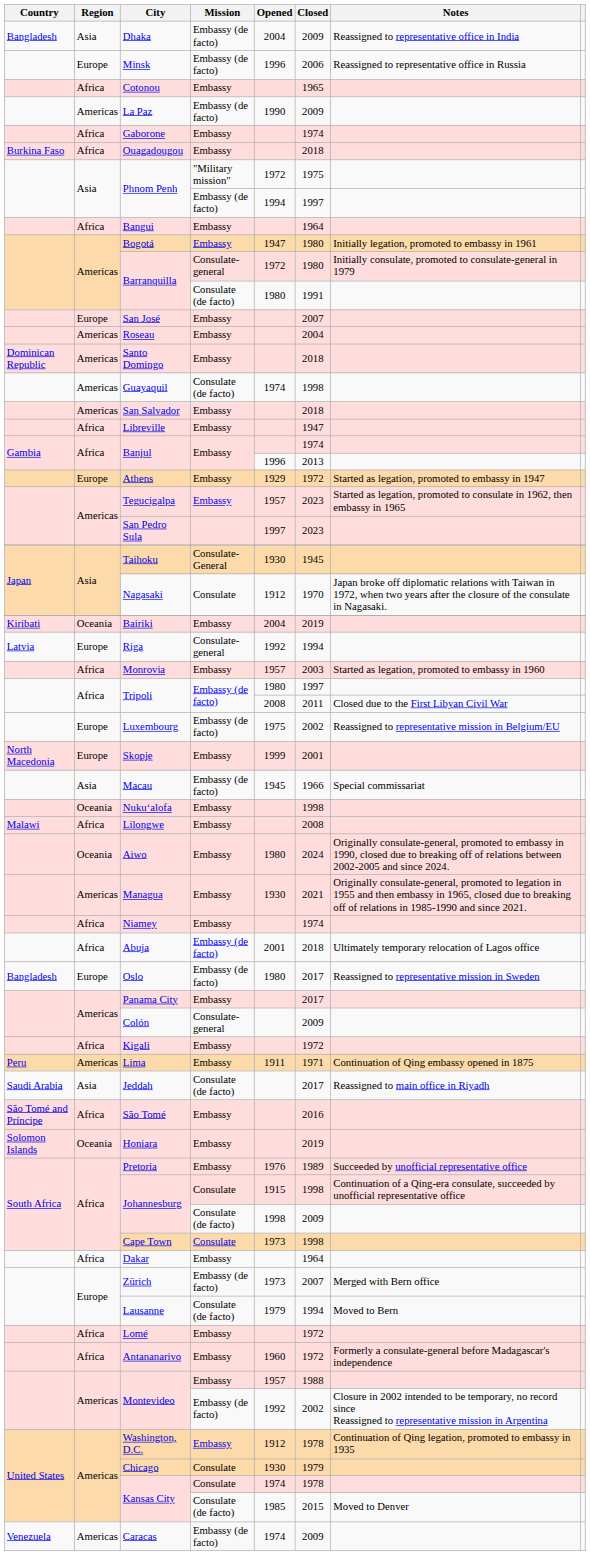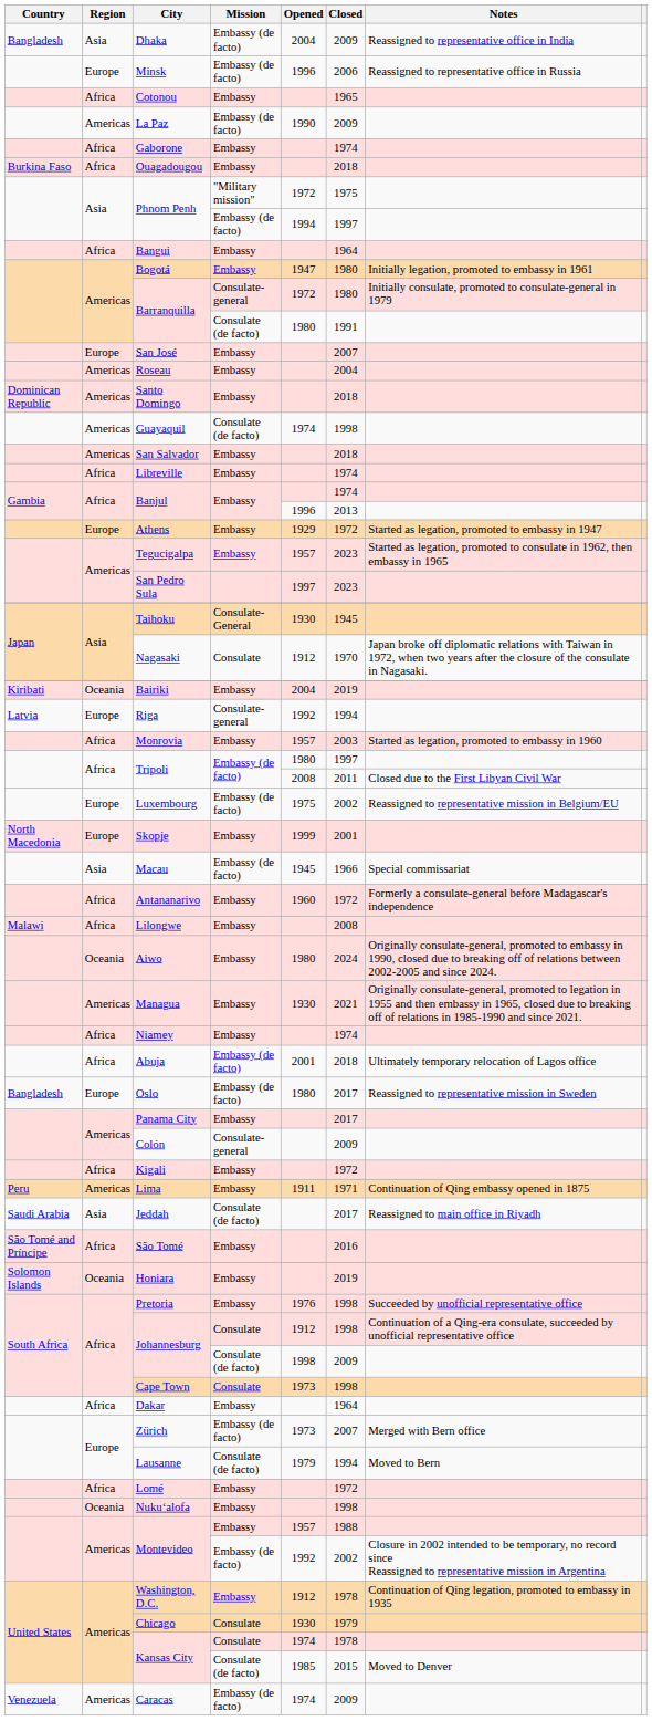 <table class="wikitable sortable">
 <tr>
 <th scope="col">Country</th>
 <th scope="col">Region</th>
 <th scope="col">City</th>
 <th scope="col">Mission</th>
 <th scope="col">Opened</th>
 <th scope="col">Closed</th>
 <th scope="col" class="unsortable">Notes</th>
 <th scope="col" class="unsortable"></th>
 </tr>
 <tr>
 <td> <a href='#'>Bangladesh</a></td>
 <td>Asia</td>
 <td><a href='#'>Dhaka</a></td>
 <td>Embassy (de facto)</td>
 <td style="text-align:center;">2004</td>
 <td style="text-align:center;">2009</td>
 <td>Reassigned to <a href='#'>representative office in India</a></td>
 <td style="text-align:center;"></td>
 </tr>
 <tr>
 <td></td>
 <td>Europe</td>
 <td><a href='#'>Minsk</a></td>
 <td>Embassy (de facto)</td>
 <td style="text-align:center;">1996</td>
 <td style="text-align:center;">2006</td>
 <td>Reassigned to representative office in Russia</td>
 <td style="text-align:center;"></td>
 </tr>
 <tr style="background:#FDD;">
 <td></td>
 <td>Africa</td>
 <td><a href='#'>Cotonou</a></td>
 <td>Embassy</td>
 <td style="text-align:center;"></td>
 <td style="text-align:center;">1965</td>
 <td></td>
 <td style="text-align:center;"></td>
 </tr>
 <tr>
 <td></td>
 <td>Americas</td>
 <td><a href='#'>La Paz</a></td>
 <td>Embassy (de facto)</td>
 <td style="text-align:center;">1990</td>
 <td style="text-align:center;">2009</td>
 <td></td>
 <td style="text-align:center;"></td>
 </tr>
 <tr style="background:#FDD;">
 <td></td>
 <td>Africa</td>
 <td><a href='#'>Gaborone</a></td>
 <td>Embassy</td>
 <td style="text-align:center;"></td>
 <td style="text-align:center;">1974</td>
 <td></td>
 <td style="text-align:center;"></td>
 </tr>
 <tr style="background:#FDD;">
 <td> <a href='#'>Burkina Faso</a></td>
 <td>Africa</td>
 <td><a href='#'>Ouagadougou</a></td>
 <td>Embassy</td>
 <td style="text-align:center;"></td>
 <td style="text-align:center;">2018</td>
 <td></td>
 <td style="text-align:center;"></td>
 </tr>
 <tr>
 <td rowspan="2"></td>
 <td rowspan="2">Asia</td>
 <td rowspan="2"><a href='#'>Phnom Penh</a></td>
 <td>"Military mission"</td>
 <td style="text-align:center;">1972</td>
 <td style="text-align:center;">1975</td>
 <td></td>
 <td style="text-align:center;"></td>
 </tr>
 <tr>
 <td>Embassy (de facto)</td>
 <td style="text-align:center;">1994</td>
 <td style="text-align:center;">1997</td>
 <td></td>
 <td style="text-align:center;"></td>
 </tr>
 <tr style="background:#FDD;">
 <td></td>
 <td>Africa</td>
 <td><a href='#'>Bangui</a></td>
 <td>Embassy</td>
 <td style="text-align:center;"></td>
 <td style="text-align:center;">1964</td>
 <td></td>
 <td style="text-align:center;"></td>
 </tr>
 <tr style="background:#FDDAAA;">
 <td rowspan="3"></td>
 <td rowspan="3">Americas</td>
 <td><a href='#'>Bogotá</a></td>
 <td><a href='#'>Embassy</a></td>
 <td style="text-align:center;">1947</td>
 <td style="text-align:center;">1980</td>
 <td>Initially legation, promoted to embassy in 1961</td>
 <td style="text-align:center;"></td>
 </tr>
 <tr style="background:#FDD;">
 <td rowspan="2"><a href='#'>Barranquilla</a></td>
 <td>Consulate-general</td>
 <td style="text-align:center;">1972</td>
 <td style="text-align:center;">1980</td>
 <td>Initially consulate, promoted to consulate-general in 1979</td>
 <td style="text-align:center;"></td>
 </tr>
 <tr>
 <td>Consulate (de facto)</td>
 <td style="text-align:center;">1980</td>
 <td style="text-align:center;">1991</td>
 <td></td>
 <td style="text-align:center;"></td>
 </tr>
 <tr style="background:#FDD;">
 <td></td>
 <td>Europe</td>
 <td><a href='#'>San José</a></td>
 <td>Embassy</td>
 <td style="text-align:center;"></td>
 <td style="text-align:center;">2007</td>
 <td></td>
 <td style="text-align:center;"></td>
 </tr>
 <tr style="background:#FDD;">
 <td></td>
 <td>Americas</td>
 <td><a href='#'>Roseau</a></td>
 <td>Embassy</td>
 <td style="text-align:center;"></td>
 <td style="text-align:center;">2004</td>
 <td></td>
 <td style="text-align:center;"></td>
 </tr>
 <tr style="background:#FDD;">
 <td> <a href='#'>Dominican Republic</a></td>
 <td>Americas</td>
 <td><a href='#'>Santo Domingo</a></td>
 <td>Embassy</td>
 <td style="text-align:center;"></td>
 <td style="text-align:center;">2018</td>
 <td></td>
 <td style="text-align:center;"></td>
 </tr>
 <tr>
 <td></td>
 <td>Americas</td>
 <td><a href='#'>Guayaquil</a></td>
 <td>Consulate (de facto)</td>
 <td style="text-align:center;">1974</td>
 <td style="text-align:center;">1998</td>
 <td></td>
 <td style="text-align:center;"></td>
 </tr>
 <tr style="background:#FDD;">
 <td></td>
 <td>Americas</td>
 <td><a href='#'>San Salvador</a></td>
 <td>Embassy</td>
 <td style="text-align:center;"></td>
 <td style="text-align:center;">2018</td>
 <td></td>
 <td style="text-align:center;"></td>
 </tr>
 <tr style="background:#FDD;">
 <td></td>
 <td>Africa</td>
 <td><a href='#'>Libreville</a></td>
 <td>Embassy</td>
 <td style="text-align:center;"></td>
-<td style="text-align:center;">1947</td>
+<td style="text-align:center;">1974</td>
 <td></td>
 <td style="text-align:center;"></td>
 </tr>
 <tr style="background:#FDD;">
 <td rowspan="2"> <a href='#'>Gambia</a></td>
 <td rowspan="2">Africa</td>
 <td rowspan="2"><a href='#'>Banjul</a></td>
 <td rowspan="2">Embassy</td>
 <td style="text-align:center;"></td>
 <td style="text-align:center;">1974</td>
 <td></td>
 <td style="text-align:center;"></td>
 </tr>
 <tr>
 <td style="text-align:center;">1996</td>
 <td style="text-align:center;">2013</td>
 <td></td>
 <td style="text-align:center;"></td>
 </tr>
 <tr style="background:#FDDAAA;">
 <td></td>
 <td>Europe</td>
 <td><a href='#'>Athens</a></td>
 <td>Embassy</td>
 <td style="text-align:center;">1929</td>
 <td style="text-align:center;">1972</td>
 <td>Started as legation, promoted to embassy in 1947</td>
 <td style="text-align:center;"></td>
 </tr>
 <tr style="background:#FDD;">
 <td rowspan="2"></td>
 <td rowspan="2">Americas</td>
 <td><a href='#'>Tegucigalpa</a></td>
 <td><a href='#'>Embassy</a></td>
 <td style="text-align:center;">1957</td>
 <td style="text-align:center;">2023</td>
 <td>Started as legation, promoted to consulate in 1962, then embassy in 1965</td>
 <td style="text-align:center;"></td>
 </tr>
 <tr style="background:#FDD;">
 <td><a href='#'>San Pedro Sula</a></td>
 <td></td>
 <td style="text-align:center;">1997</td>
 <td style="text-align:center;">2023</td>
 <td></td>
 <td style="text-align:center;"></td>
 </tr>
 <tr>
 </tr>
 <tr style="background:#FDDAAA;">
 <td rowspan="2"> <a href='#'>Japan</a></td>
 <td rowspan="2">Asia</td>
 <td><a href='#'>Taihoku</a></td>
 <td>Consulate-General</td>
 <td style="text-align:center;">1930</td>
 <td style="text-align:center;">1945</td>
 <td></td>
 <td style="text-align:center;"></td>
 </tr>
 <tr>
 <td><a href='#'>Nagasaki</a></td>
 <td>Consulate</td>
 <td style="text-align:center;">1912</td>
 <td style="text-align:center;">1970</td>
 <td>Japan broke off diplomatic relations with Taiwan in 1972, when two years after the closure of the consulate in Nagasaki.</td>
 <td style="text-align:center;"></td>
 </tr>
 <tr>
 </tr>
 <tr style="background:#FDD;">
 <td> <a href='#'>Kiribati</a></td>
 <td>Oceania</td>
 <td><a href='#'>Bairiki</a></td>
 <td>Embassy</td>
 <td style="text-align:center;">2004</td>
 <td style="text-align:center;">2019</td>
 <td></td>
 <td style="text-align:center;"></td>
 </tr>
 <tr>
 <td> <a href='#'>Latvia</a></td>
 <td>Europe</td>
 <td><a href='#'>Riga</a></td>
 <td>Consulate-general</td>
 <td style="text-align:center;">1992</td>
 <td style="text-align:center;">1994</td>
 <td></td>
 <td style="text-align:center;"></td>
 </tr>
 <tr style="background:#FDD;">
 <td></td>
 <td>Africa</td>
 <td><a href='#'>Monrovia</a></td>
 <td>Embassy</td>
 <td style="text-align:center;">1957</td>
 <td style="text-align:center;">2003</td>
 <td>Started as legation, promoted to embassy in 1960</td>
 <td style="text-align:center;"></td>
 </tr>
 <tr>
 <td rowspan="2"></td>
 <td rowspan="2">Africa</td>
 <td rowspan="2"><a href='#'>Tripoli</a></td>
 <td rowspan="2"><a href='#'>Embassy (de facto)</a></td>
 <td style="text-align:center;">1980</td>
 <td style="text-align:center;">1997</td>
 <td></td>
 <td style="text-align:center;"></td>
 </tr>
 <tr>
 <td style="text-align:center;">2008</td>
 <td style="text-align:center;">2011</td>
 <td>Closed due to the <a href='#'>First Libyan Civil War</a></td>
 <td style="text-align:center;"></td>
 </tr>
 <tr>
 <td></td>
 <td>Europe</td>
 <td><a href='#'>Luxembourg</a></td>
 <td>Embassy (de facto)</td>
 <td style="text-align:center;">1975</td>
 <td style="text-align:center;">2002</td>
 <td>Reassigned to <a href='#'>representative mission in Belgium/EU</a></td>
 <td style="text-align:center;"></td>
 </tr>
 <tr style="background:#FDD;">
 <td> <a href='#'>North Macedonia</a></td>
 <td>Europe</td>
 <td><a href='#'>Skopje</a></td>
 <td>Embassy</td>
 <td style="text-align:center;">1999</td>
 <td style="text-align:center;">2001</td>
 <td></td>
 <td style="text-align:center;"></td>
 </tr>
 <tr>
 <td></td>
 <td>Asia</td>
 <td><a href='#'>Macau</a></td>
 <td>Embassy (de facto)</td>
 <td style="text-align:center;">1945</td>
 <td style="text-align:center;">1966</td>
 <td>Special commissariat</td>
 <td style="text-align:center;"></td>
 </tr>
 <tr style="background:#FDD;">
 <td></td>
-<td>Oceania</td>
-<td><a href='#'>Nukuʻalofa</a></td>
+<td>Africa</td>
+<td><a href='#'>Antananarivo</a></td>
 <td>Embassy</td>
-<td style="text-align:center;"></td>
-<td style="text-align:center;">1998</td>
-<td></td>
+<td style="text-align:center;">1960</td>
+<td style="text-align:center;">1972</td>
+<td>Formerly a consulate-general before Madagascar's independence</td>
 <td style="text-align:center;"></td>
 </tr>
 <tr style="background:#FDD;">
 <td> <a href='#'>Malawi</a></td>
 <td>Africa</td>
 <td><a href='#'>Lilongwe</a></td>
 <td>Embassy</td>
 <td style="text-align:center;"></td>
 <td style="text-align:center;">2008</td>
 <td></td>
 <td style="text-align:center;"></td>
 </tr>
 <tr style="background:#FDD;">
 <td></td>
 <td>Oceania</td>
 <td><a href='#'>Aiwo</a></td>
 <td>Embassy </td>
 <td style="text-align:center;">1980</td>
 <td style="text-align:center;">2024</td>
 <td>Originally consulate-general, promoted to embassy in 1990, closed due to breaking off of relations between 2002-2005 and since 2024.</td>
 <td style="text-align:center;"></td>
 </tr>
 <tr style="background:#FDD;">
 <td></td>
 <td>Americas</td>
 <td><a href='#'>Managua</a></td>
 <td>Embassy </td>
 <td style="text-align:center;">1930</td>
 <td style="text-align:center;">2021</td>
 <td>Originally consulate-general, promoted to legation in 1955 and then embassy in 1965, closed due to breaking off of relations in 1985-1990 and since 2021.</td>
 <td style="text-align:center;"></td>
 </tr>
 <tr style="background:#FDD;">
 <td></td>
 <td>Africa</td>
 <td><a href='#'>Niamey</a></td>
 <td>Embassy</td>
 <td style="text-align:center;"></td>
 <td style="text-align:center;">1974</td>
 <td></td>
 <td style="text-align:center;"></td>
 </tr>
 <tr>
 <td></td>
 <td>Africa</td>
 <td><a href='#'>Abuja</a></td>
 <td><a href='#'>Embassy (de facto)</a></td>
 <td style="text-align:center;">2001</td>
 <td style="text-align:center;">2018</td>
 <td>Ultimately temporary relocation of Lagos office</td>
 <td style="text-align:center;"></td>
 </tr>
 <tr>
 <td> <a href='#'>Bangladesh</a></td>
 <td>Europe</td>
 <td><a href='#'>Oslo</a></td>
 <td>Embassy (de facto)</td>
 <td style="text-align:center;">1980</td>
 <td style="text-align:center;">2017</td>
 <td>Reassigned to <a href='#'>representative mission in Sweden</a></td>
 <td style="text-align:center;"></td>
 </tr>
 <tr style="background:#FDD;">
 <td rowspan="2"></td>
 <td rowspan="2">Americas</td>
 <td><a href='#'>Panama City</a></td>
 <td>Embassy</td>
 <td style="text-align:center;"></td>
 <td style="text-align:center;">2017</td>
 <td></td>
 <td style="text-align:center;"></td>
 </tr>
 <tr>
 <td><a href='#'>Colón</a></td>
 <td>Consulate-general</td>
 <td style="text-align:center;"></td>
 <td style="text-align:center;">2009</td>
 <td></td>
 <td style="text-align:center;"></td>
 </tr>
 <tr style="background:#FDD;">
 <td></td>
 <td>Africa</td>
 <td><a href='#'>Kigali</a></td>
 <td>Embassy</td>
 <td style="text-align:center;"></td>
 <td style="text-align:center;">1972</td>
 <td></td>
 <td style="text-align:center;"></td>
 </tr>
 <tr style="background:#FDDAAA;">
 <td> <a href='#'>Peru</a></td>
 <td>Americas</td>
 <td><a href='#'>Lima</a></td>
 <td>Embassy</td>
 <td style="text-align:center;">1911</td>
 <td style="text-align:center;">1971</td>
 <td>Continuation of Qing embassy opened in 1875</td>
 <td style="text-align:center;"></td>
 </tr>
 <tr>
 <td> <a href='#'>Saudi Arabia</a></td>
 <td>Asia</td>
 <td><a href='#'>Jeddah</a></td>
 <td>Consulate (de facto)</td>
 <td style="text-align:center;"></td>
 <td style="text-align:center;">2017</td>
 <td>Reassigned to <a href='#'>main office in Riyadh</a></td>
 <td style="text-align:center;"></td>
 </tr>
 <tr style="background:#FDD;">
 <td> <a href='#'>São Tomé and Príncipe</a></td>
 <td>Africa</td>
 <td><a href='#'>São Tomé</a></td>
 <td>Embassy</td>
 <td style="text-align:center;"></td>
 <td style="text-align:center;">2016</td>
 <td></td>
 <td style="text-align:center;"></td>
 </tr>
 <tr style="background:#FDD;">
 <td> <a href='#'>Solomon Islands</a></td>
 <td>Oceania</td>
 <td><a href='#'>Honiara</a></td>
 <td>Embassy</td>
 <td style="text-align:center;"></td>
 <td style="text-align:center;">2019</td>
 <td></td>
 <td style="text-align:center;"></td>
 </tr>
 <tr style="background:#FDD;">
 <td rowspan="4"> <a href='#'>South Africa</a></td>
 <td rowspan="4">Africa</td>
 <td><a href='#'>Pretoria</a></td>
 <td>Embassy</td>
 <td style="text-align:center;">1976</td>
-<td style="text-align:center;">1989</td>
+<td style="text-align:center;">1998</td>
 <td>Succeeded by <a href='#'>unofficial representative office</a></td>
 <td style="text-align:center;"></td>
 </tr>
 <tr style="background:#FDD;">
 <td rowspan="2"><a href='#'>Johannesburg</a></td>
 <td>Consulate</td>
-<td style="text-align:center;">1915</td>
+<td style="text-align:center;">1912</td>
 <td style="text-align:center;">1998</td>
 <td>Continuation of a Qing-era consulate, succeeded by unofficial representative office</td>
 <td style="text-align:center;"></td>
 </tr>
 <tr>
 <td>Consulate (de facto)</td>
 <td style="text-align:center;">1998</td>
 <td style="text-align:center;">2009</td>
 <td></td>
 <td style="text-align:center;"></td>
 </tr>
 <tr style="background:#FDDAAA;">
 <td><a href='#'>Cape Town</a></td>
 <td><a href='#'>Consulate</a></td>
 <td style="text-align:center;">1973</td>
 <td style="text-align:center;">1998</td>
 <td></td>
 <td style="text-align:center;"></td>
 </tr>
 <tr>
 <td></td>
 <td>Africa</td>
 <td><a href='#'>Dakar</a></td>
 <td>Embassy</td>
 <td style="text-align:center;"></td>
 <td style="text-align:center;">1964</td>
 <td></td>
 <td style="text-align:center;"></td>
 </tr>
 <tr>
 <td rowspan="2"></td>
 <td rowspan="2">Europe</td>
 <td><a href='#'>Zürich</a></td>
 <td>Embassy (de facto)</td>
 <td style="text-align:center;">1973</td>
 <td style="text-align:center;">2007</td>
 <td>Merged with Bern office</td>
 <td style="text-align:center;"></td>
 </tr>
 <tr>
 <td><a href='#'>Lausanne</a></td>
 <td>Consulate (de facto)</td>
 <td style="text-align:center;">1979</td>
 <td style="text-align:center;">1994</td>
 <td>Moved to Bern</td>
 <td style="text-align:center;"></td>
 </tr>
 <tr style="background:#FDD;">
 <td></td>
 <td>Africa</td>
 <td><a href='#'>Lomé</a></td>
 <td>Embassy</td>
 <td style="text-align:center;"></td>
 <td style="text-align:center;">1972</td>
 <td></td>
 <td style="text-align:center;"></td>
 </tr>
 <tr style="background:#FDD;">
 <td></td>
-<td>Africa</td>
-<td><a href='#'>Antananarivo</a></td>
+<td>Oceania</td>
+<td><a href='#'>Nukuʻalofa</a></td>
 <td>Embassy</td>
-<td style="text-align:center;">1960</td>
-<td style="text-align:center;">1972</td>
-<td>Formerly a consulate-general before Madagascar's independence</td>
+<td style="text-align:center;"></td>
+<td style="text-align:center;">1998</td>
+<td></td>
 <td style="text-align:center;"></td>
 </tr>
 <tr style="background:#FDD;">
 <td rowspan="2"></td>
 <td rowspan="2">Americas</td>
 <td rowspan="2"><a href='#'>Montevideo</a></td>
 <td>Embassy</td>
 <td style="text-align:center;">1957</td>
 <td style="text-align:center;">1988</td>
 <td></td>
 <td style="text-align:center;"></td>
 </tr>
 <tr>
 <td>Embassy (de facto)</td>
 <td style="text-align:center;">1992</td>
 <td style="text-align:center;">2002</td>
 <td>Closure in 2002 intended to be temporary, no record since<br>Reassigned to <a href='#'>representative mission in Argentina</a></td>
 <td style="text-align:center;"></td>
 </tr>
 <tr style="background:#FDDAAA;">
 <td rowspan="4"> <a href='#'>United States</a></td>
 <td rowspan="4">Americas</td>
 <td><a href='#'>Washington, D.C.</a></td>
 <td><a href='#'>Embassy</a></td>
 <td style="text-align:center;">1912</td>
 <td style="text-align:center;">1978</td>
 <td>Continuation of Qing legation, promoted to embassy in 1935</td>
 <td style="text-align:center;"></td>
 </tr>
 <tr style="background:#FDDAAA;">
 <td><a href='#'>Chicago</a></td>
 <td>Consulate</td>
 <td style="text-align:center;">1930</td>
 <td style="text-align:center;">1979</td>
 <td></td>
 <td style="text-align:center;"></td>
 </tr>
 <tr style="background:#FDD;">
 <td rowspan="2"><a href='#'>Kansas City</a></td>
 <td>Consulate</td>
 <td style="text-align:center;">1974</td>
 <td style="text-align:center;">1978</td>
 <td></td>
 <td style="text-align:center;"></td>
 </tr>
 <tr>
 <td>Consulate (de facto)</td>
 <td style="text-align:center;">1985</td>
 <td style="text-align:center;">2015</td>
 <td>Moved to Denver</td>
 <td style="text-align:center;"></td>
 </tr>
 <tr>
 <td> <a href='#'>Venezuela</a></td>
 <td>Americas</td>
 <td><a href='#'>Caracas</a></td>
 <td>Embassy (de facto)</td>
 <td style="text-align:center;">1974</td>
 <td style="text-align:center;">2009</td>
 <td></td>
 <td style="text-align:center;"></td>
 </tr>
 </table>
